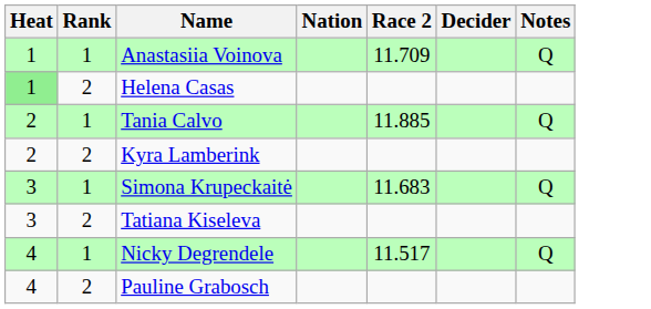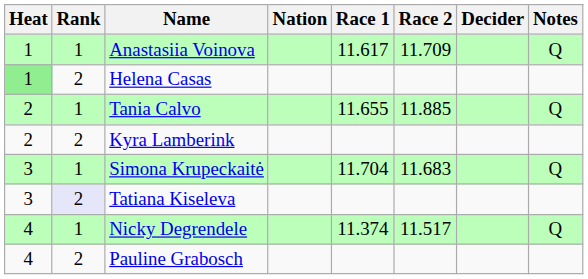 <table class="wikitable sortable" style="text-align:center">
 <tr>
 <th>Heat</th>
 <th>Rank</th>
 <th>Name</th>
 <th>Nation</th>
+<th>Race 1</th>
 <th>Race 2</th>
 <th>Decider</th>
 <th>Notes</th>
 </tr>
 <tr bgcolor=bbffbb>
 <td>1</td>
 <td>1</td>
 <td align=left><a href='#'>Anastasiia Voinova</a></td>
 <td align=left></td>
+<td>11.617</td>
 <td>11.709</td>
 <td></td>
 <td>Q</td>
 </tr>
 <tr>
 <td style="background: lightgreen;">1</td>
 <td>2</td>
 <td align=left><a href='#'>Helena Casas</a></td>
 <td align=left></td>
 <td></td>
 <td></td>
 <td></td>
+<td></td>
 </tr>
 <tr bgcolor=bbffbb>
 <td>2</td>
 <td>1</td>
 <td align=left><a href='#'>Tania Calvo</a></td>
 <td align=left></td>
+<td>11.655</td>
 <td>11.885</td>
 <td></td>
 <td>Q</td>
 </tr>
 <tr>
 <td>2</td>
 <td>2</td>
 <td align=left><a href='#'>Kyra Lamberink</a></td>
 <td align=left></td>
 <td></td>
 <td></td>
 <td></td>
+<td></td>
 </tr>
 <tr bgcolor=bbffbb>
 <td>3</td>
 <td>1</td>
 <td align=left><a href='#'>Simona Krupeckaitė</a></td>
 <td align=left></td>
+<td>11.704</td>
 <td>11.683</td>
 <td></td>
 <td>Q</td>
 </tr>
 <tr>
 <td>3</td>
-<td>2</td>
+<td style="background: lavender;">2</td>
 <td align=left><a href='#'>Tatiana Kiseleva</a></td>
 <td align=left></td>
+<td></td>
 <td></td>
 <td></td>
 <td></td>
 </tr>
 <tr bgcolor=bbffbb>
 <td>4</td>
 <td>1</td>
 <td align=left><a href='#'>Nicky Degrendele</a></td>
 <td align=left></td>
+<td>11.374</td>
 <td>11.517</td>
 <td></td>
 <td>Q</td>
 </tr>
 <tr>
 <td>4</td>
 <td>2</td>
 <td align=left><a href='#'>Pauline Grabosch</a></td>
 <td align=left></td>
 <td></td>
 <td></td>
 <td></td>
+<td></td>
 </tr>
 </table>
